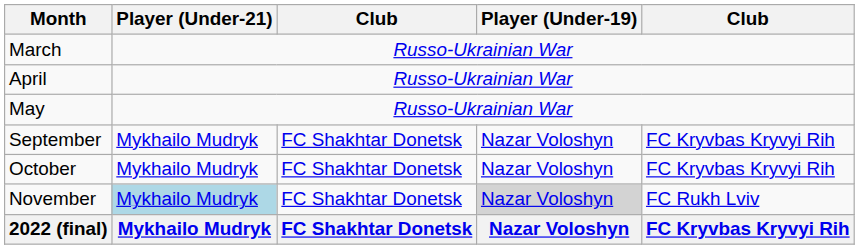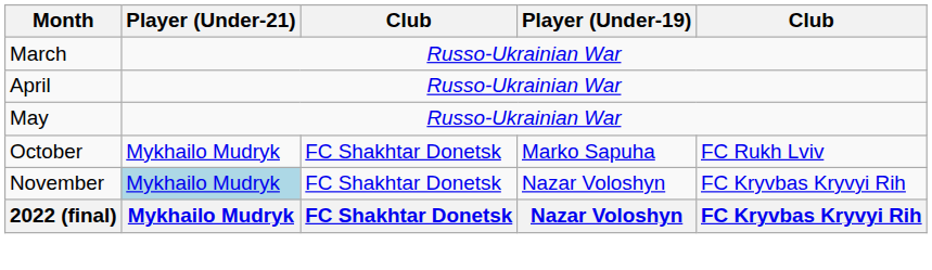 <table class="wikitable">
 <tr>
 <th>Month</th>
 <th>Player (Under-21)</th>
 <th>Club</th>
 <th>Player (Under-19)</th>
 <th>Club</th>
 </tr>
 <tr>
 <td>March</td>
 <td colspan=4 align=center><em><a href='#'>Russo-Ukrainian War</a></em></td>
 </tr>
 <tr>
 <td>April</td>
 <td colspan=4 align=center><em><a href='#'>Russo-Ukrainian War</a></em></td>
 </tr>
 <tr>
 <td>May</td>
 <td colspan=4 align=center><em><a href='#'>Russo-Ukrainian War</a></em></td>
 </tr>
 <tr>
-<td>September</td>
-<td><a href='#'>Mykhailo Mudryk</a></td>
-<td><a href='#'>FC Shakhtar Donetsk</a></td>
-<td><a href='#'>Nazar Voloshyn</a></td>
-<td><a href='#'>FC Kryvbas Kryvyi Rih</a></td>
-</tr>
-<tr>
 <td>October</td>
 <td><a href='#'>Mykhailo Mudryk</a></td>
 <td><a href='#'>FC Shakhtar Donetsk</a></td>
-<td><a href='#'>Nazar Voloshyn</a></td>
-<td><a href='#'>FC Kryvbas Kryvyi Rih</a></td>
+<td><a href='#'>Marko Sapuha</a></td>
+<td><a href='#'>FC Rukh Lviv</a></td>
 </tr>
 <tr>
 <td>November</td>
 <td style="background: lightblue;"><a href='#'>Mykhailo Mudryk</a></td>
 <td><a href='#'>FC Shakhtar Donetsk</a></td>
-<td style="background: lightgrey;"><a href='#'>Nazar Voloshyn</a></td>
-<td><a href='#'>FC Rukh Lviv</a></td>
+<td><a href='#'>Nazar Voloshyn</a></td>
+<td><a href='#'>FC Kryvbas Kryvyi Rih</a></td>
 </tr>
 <tr>
 <th>2022 (final)</th>
 <th><a href='#'>Mykhailo Mudryk</a></th>
 <th><a href='#'>FC Shakhtar Donetsk</a></th>
 <th><a href='#'>Nazar Voloshyn</a></th>
 <th><a href='#'>FC Kryvbas Kryvyi Rih</a></th>
 </tr>
 </table>
